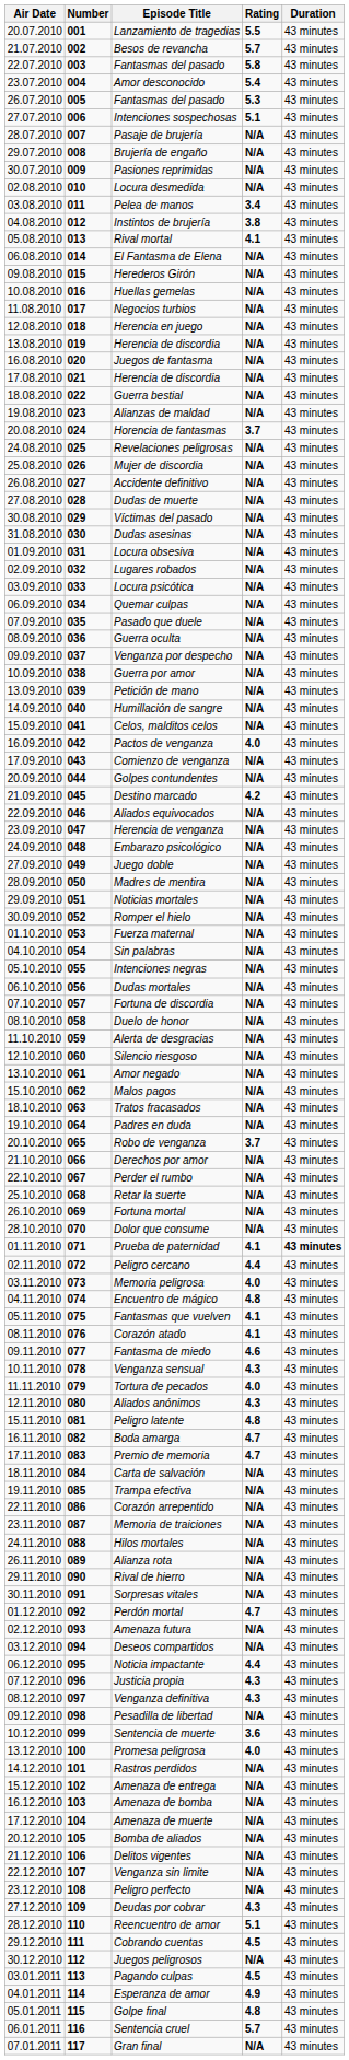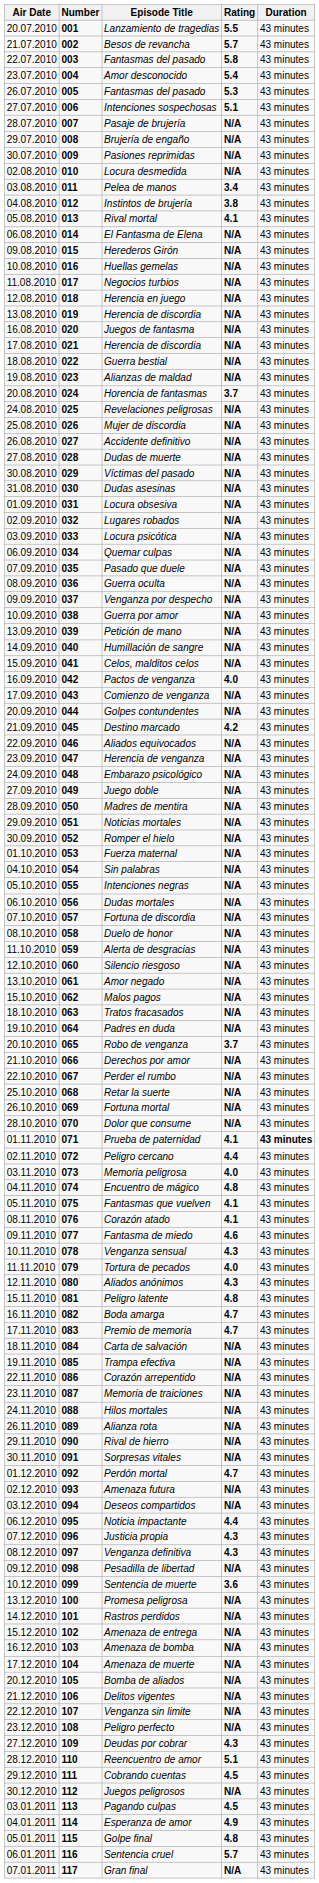 <table class="wikitable" style="font-size:95%;">
 <tr>
 <th>Air Date</th>
 <th>Number</th>
 <th>Episode Title</th>
 <th>Rating</th>
 <th>Duration</th>
 </tr>
 <tr>
 <td>20.07.2010</td>
 <td><strong>001</strong></td>
 <td><em>Lanzamiento de tragedias</em></td>
 <td><strong>5.5</strong></td>
 <td>43 minutes</td>
 </tr>
 <tr>
 <td>21.07.2010</td>
 <td><strong>002</strong></td>
 <td><em>Besos de revancha</em></td>
 <td><strong>5.7</strong></td>
 <td>43 minutes</td>
 </tr>
 <tr>
 <td>22.07.2010</td>
 <td><strong>003</strong></td>
 <td><em>Fantasmas del pasado</em></td>
 <td><strong>5.8</strong></td>
 <td>43 minutes</td>
 </tr>
 <tr>
 <td>23.07.2010</td>
 <td><strong>004</strong></td>
 <td><em>Amor desconocido</em></td>
 <td><strong>5.4</strong></td>
 <td>43 minutes</td>
 </tr>
 <tr>
 <td>26.07.2010</td>
 <td><strong>005</strong></td>
 <td><em>Fantasmas del pasado</em></td>
 <td><strong>5.3</strong></td>
 <td>43 minutes</td>
 </tr>
 <tr>
 <td>27.07.2010</td>
 <td><strong>006</strong></td>
 <td><em>Intenciones sospechosas</em></td>
 <td><strong>5.1</strong></td>
 <td>43 minutes</td>
 </tr>
 <tr>
 <td>28.07.2010</td>
 <td><strong>007</strong></td>
 <td><em>Pasaje de brujería</em></td>
 <td><strong>N/A</strong></td>
 <td>43 minutes</td>
 </tr>
 <tr>
 <td>29.07.2010</td>
 <td><strong>008</strong></td>
 <td><em>Brujería de engaño</em></td>
 <td><strong>N/A</strong></td>
 <td>43 minutes</td>
 </tr>
 <tr>
 <td>30.07.2010</td>
 <td><strong>009</strong></td>
 <td><em>Pasiones reprimidas</em></td>
 <td><strong>N/A</strong></td>
 <td>43 minutes</td>
 </tr>
 <tr>
 <td>02.08.2010</td>
 <td><strong>010</strong></td>
 <td><em>Locura desmedida</em></td>
 <td><strong>N/A</strong></td>
 <td>43 minutes</td>
 </tr>
 <tr>
 <td>03.08.2010</td>
 <td><strong>011</strong></td>
 <td><em>Pelea de manos</em></td>
 <td><strong>3.4</strong></td>
 <td>43 minutes</td>
 </tr>
 <tr>
 <td>04.08.2010</td>
 <td><strong>012</strong></td>
 <td><em>Instintos de brujería</em></td>
 <td><strong>3.8</strong></td>
 <td>43 minutes</td>
 </tr>
 <tr>
 <td>05.08.2010</td>
 <td><strong>013</strong></td>
 <td><em>Rival mortal</em></td>
 <td><strong>4.1</strong></td>
 <td>43 minutes</td>
 </tr>
 <tr>
 <td>06.08.2010</td>
 <td><strong>014</strong></td>
 <td><em>El Fantasma de Elena  </em></td>
 <td><strong>N/A</strong></td>
 <td>43 minutes</td>
 </tr>
 <tr>
 <td>09.08.2010</td>
 <td><strong>015</strong></td>
 <td><em>Herederos Girón</em></td>
 <td><strong>N/A</strong></td>
 <td>43 minutes</td>
 </tr>
 <tr>
 <td>10.08.2010</td>
 <td><strong>016</strong></td>
 <td><em>Huellas gemelas</em></td>
 <td><strong>N/A</strong></td>
 <td>43 minutes</td>
 </tr>
 <tr>
 <td>11.08.2010</td>
 <td><strong>017</strong></td>
 <td><em>Negocios turbios</em></td>
 <td><strong>N/A</strong></td>
 <td>43 minutes</td>
 </tr>
 <tr>
 <td>12.08.2010</td>
 <td><strong>018</strong></td>
 <td><em>Herencia en juego</em></td>
 <td><strong>N/A</strong></td>
 <td>43 minutes</td>
 </tr>
 <tr>
 <td>13.08.2010</td>
 <td><strong>019</strong></td>
 <td><em>Herencia de discordia</em></td>
 <td><strong>N/A</strong></td>
 <td>43 minutes</td>
 </tr>
 <tr>
 <td>16.08.2010</td>
 <td><strong>020</strong></td>
 <td><em>Juegos de fantasma</em></td>
 <td><strong>N/A</strong></td>
 <td>43 minutes</td>
 </tr>
 <tr>
 <td>17.08.2010</td>
 <td><strong>021</strong></td>
 <td><em>Herencia de discordia</em></td>
 <td><strong>N/A</strong></td>
 <td>43 minutes</td>
 </tr>
 <tr>
 <td>18.08.2010</td>
 <td><strong>022</strong></td>
 <td><em>Guerra bestial</em></td>
 <td><strong>N/A</strong></td>
 <td>43 minutes</td>
 </tr>
 <tr>
 <td>19.08.2010</td>
 <td><strong>023</strong></td>
 <td><em>Alianzas de maldad</em></td>
 <td><strong>N/A</strong></td>
 <td>43 minutes</td>
 </tr>
 <tr>
 <td>20.08.2010</td>
 <td><strong>024</strong></td>
 <td><em>Horencia de fantasmas</em></td>
 <td><strong>3.7</strong></td>
 <td>43 minutes</td>
 </tr>
 <tr>
 <td>24.08.2010</td>
 <td><strong>025</strong></td>
 <td><em>Revelaciones peligrosas</em></td>
 <td><strong>N/A</strong></td>
 <td>43 minutes</td>
 </tr>
 <tr>
 <td>25.08.2010</td>
 <td><strong>026</strong></td>
 <td><em>Mujer de discordia</em></td>
 <td><strong>N/A</strong></td>
 <td>43 minutes</td>
 </tr>
 <tr>
 <td>26.08.2010</td>
 <td><strong>027</strong></td>
 <td><em>Accidente definitivo</em></td>
 <td><strong>N/A</strong></td>
 <td>43 minutes</td>
 </tr>
 <tr>
 <td>27.08.2010</td>
 <td><strong>028</strong></td>
 <td><em>Dudas de muerte</em></td>
 <td><strong>N/A</strong></td>
 <td>43 minutes</td>
 </tr>
 <tr>
 <td>30.08.2010</td>
 <td><strong>029</strong></td>
 <td><em>Víctimas del pasado</em></td>
 <td><strong>N/A</strong></td>
 <td>43 minutes</td>
 </tr>
 <tr>
 <td>31.08.2010</td>
 <td><strong>030</strong></td>
 <td><em>Dudas asesinas</em></td>
 <td><strong>N/A</strong></td>
 <td>43 minutes</td>
 </tr>
 <tr>
 <td>01.09.2010</td>
 <td><strong>031</strong></td>
 <td><em>Locura obsesiva</em></td>
 <td><strong>N/A</strong></td>
 <td>43 minutes</td>
 </tr>
 <tr>
 <td>02.09.2010</td>
 <td><strong>032</strong></td>
 <td><em>Lugares robados</em></td>
 <td><strong>N/A</strong></td>
 <td>43 minutes</td>
 </tr>
 <tr>
 <td>03.09.2010</td>
 <td><strong>033</strong></td>
 <td><em>Locura psicótica</em></td>
 <td><strong>N/A</strong></td>
 <td>43 minutes</td>
 </tr>
 <tr>
 <td>06.09.2010</td>
 <td><strong>034</strong></td>
 <td><em>Quemar culpas</em></td>
 <td><strong>N/A</strong></td>
 <td>43 minutes</td>
 </tr>
 <tr>
 <td>07.09.2010</td>
 <td><strong>035</strong></td>
 <td><em>Pasado que duele</em></td>
 <td><strong>N/A</strong></td>
 <td>43 minutes</td>
 </tr>
 <tr>
 <td>08.09.2010</td>
 <td><strong>036</strong></td>
 <td><em>Guerra oculta</em></td>
 <td><strong>N/A</strong></td>
 <td>43 minutes</td>
 </tr>
 <tr>
 <td>09.09.2010</td>
 <td><strong>037</strong></td>
 <td><em>Venganza por despecho</em></td>
 <td><strong>N/A</strong></td>
 <td>43 minutes</td>
 </tr>
 <tr>
 <td>10.09.2010</td>
 <td><strong>038</strong></td>
 <td><em>Guerra por amor</em></td>
 <td><strong>N/A</strong></td>
 <td>43 minutes</td>
 </tr>
 <tr>
 <td>13.09.2010</td>
 <td><strong>039</strong></td>
 <td><em>Petición de mano</em></td>
 <td><strong>N/A</strong></td>
 <td>43 minutes</td>
 </tr>
 <tr>
 <td>14.09.2010</td>
 <td><strong>040</strong></td>
 <td><em>Humillación de sangre</em></td>
 <td><strong>N/A</strong></td>
 <td>43 minutes</td>
 </tr>
 <tr>
 <td>15.09.2010</td>
 <td><strong>041</strong></td>
 <td><em>Celos, malditos celos</em></td>
 <td><strong>N/A</strong></td>
 <td>43 minutes</td>
 </tr>
 <tr>
 <td>16.09.2010</td>
 <td><strong>042</strong></td>
 <td><em>Pactos de venganza</em></td>
 <td><strong>4.0</strong></td>
 <td>43 minutes</td>
 </tr>
 <tr>
 <td>17.09.2010</td>
 <td><strong>043</strong></td>
 <td><em>Comienzo de venganza</em></td>
 <td><strong>N/A</strong></td>
 <td>43 minutes</td>
 </tr>
 <tr>
 <td>20.09.2010</td>
 <td><strong>044</strong></td>
 <td><em>Golpes contundentes</em></td>
 <td><strong>N/A</strong></td>
 <td>43 minutes</td>
 </tr>
 <tr>
 <td>21.09.2010</td>
 <td><strong>045</strong></td>
 <td><em>Destino marcado</em></td>
 <td><strong>4.2</strong></td>
 <td>43 minutes</td>
 </tr>
 <tr>
 <td>22.09.2010</td>
 <td><strong>046</strong></td>
 <td><em>Aliados equivocados</em></td>
 <td><strong>N/A</strong></td>
 <td>43 minutes</td>
 </tr>
 <tr>
 <td>23.09.2010</td>
 <td><strong>047</strong></td>
 <td><em>Herencia de venganza</em></td>
 <td><strong>N/A</strong></td>
 <td>43 minutes</td>
 </tr>
 <tr>
 <td>24.09.2010</td>
 <td><strong>048</strong></td>
 <td><em>Embarazo psicológico</em></td>
 <td><strong>N/A</strong></td>
 <td>43 minutes</td>
 </tr>
 <tr>
 <td>27.09.2010</td>
 <td><strong>049</strong></td>
 <td><em>Juego doble</em></td>
 <td><strong>N/A</strong></td>
 <td>43 minutes</td>
 </tr>
 <tr>
 <td>28.09.2010</td>
 <td><strong>050</strong></td>
 <td><em>Madres de mentira</em></td>
 <td><strong>N/A</strong></td>
 <td>43 minutes</td>
 </tr>
 <tr>
 <td>29.09.2010</td>
 <td><strong>051</strong></td>
 <td><em>Noticias mortales</em></td>
 <td><strong>N/A</strong></td>
 <td>43 minutes</td>
 </tr>
 <tr>
 <td>30.09.2010</td>
 <td><strong>052</strong></td>
 <td><em>Romper el hielo</em></td>
 <td><strong>N/A</strong></td>
 <td>43 minutes</td>
 </tr>
 <tr>
 <td>01.10.2010</td>
 <td><strong>053</strong></td>
 <td><em>Fuerza maternal</em></td>
 <td><strong>N/A</strong></td>
 <td>43 minutes</td>
 </tr>
 <tr>
 <td>04.10.2010</td>
 <td><strong>054</strong></td>
 <td><em>Sin palabras</em></td>
 <td><strong>N/A</strong></td>
 <td>43 minutes</td>
 </tr>
 <tr>
 <td>05.10.2010</td>
 <td><strong>055</strong></td>
 <td><em>Intenciones negras</em></td>
 <td><strong>N/A</strong></td>
 <td>43 minutes</td>
 </tr>
 <tr>
 <td>06.10.2010</td>
 <td><strong>056</strong></td>
 <td><em>Dudas mortales</em></td>
 <td><strong>N/A</strong></td>
 <td>43 minutes</td>
 </tr>
 <tr>
 <td>07.10.2010</td>
 <td><strong>057</strong></td>
 <td><em>Fortuna de discordia</em></td>
 <td><strong>N/A</strong></td>
 <td>43 minutes</td>
 </tr>
 <tr>
 <td>08.10.2010</td>
 <td><strong>058</strong></td>
 <td><em>Duelo de honor</em></td>
 <td><strong>N/A</strong></td>
 <td>43 minutes</td>
 </tr>
 <tr>
 <td>11.10.2010</td>
 <td><strong>059</strong></td>
 <td><em>Alerta de desgracias</em></td>
 <td><strong>N/A</strong></td>
 <td>43 minutes</td>
 </tr>
 <tr>
 <td>12.10.2010</td>
 <td><strong>060</strong></td>
 <td><em>Silencio riesgoso</em></td>
 <td><strong>N/A</strong></td>
 <td>43 minutes</td>
 </tr>
 <tr>
 <td>13.10.2010</td>
 <td><strong>061</strong></td>
 <td><em>Amor negado</em></td>
 <td><strong>N/A</strong></td>
 <td>43 minutes</td>
 </tr>
 <tr>
 <td>15.10.2010</td>
 <td><strong>062</strong></td>
 <td><em>Malos pagos</em></td>
 <td><strong>N/A</strong></td>
 <td>43 minutes</td>
 </tr>
 <tr>
 <td>18.10.2010</td>
 <td><strong>063</strong></td>
 <td><em>Tratos fracasados</em></td>
 <td><strong>N/A</strong></td>
 <td>43 minutes</td>
 </tr>
 <tr>
 <td>19.10.2010</td>
 <td><strong>064</strong></td>
 <td><em>Padres en duda</em></td>
 <td><strong>N/A</strong></td>
 <td>43 minutes</td>
 </tr>
 <tr>
 <td>20.10.2010</td>
 <td><strong>065</strong></td>
 <td><em>Robo de venganza</em></td>
 <td><strong>3.7</strong></td>
 <td>43 minutes</td>
 </tr>
 <tr>
 <td>21.10.2010</td>
 <td><strong>066</strong></td>
 <td><em>Derechos por amor</em></td>
 <td><strong>N/A</strong></td>
 <td>43 minutes</td>
 </tr>
 <tr>
 <td>22.10.2010</td>
 <td><strong>067</strong></td>
 <td><em>Perder el rumbo</em></td>
 <td><strong>N/A</strong></td>
 <td>43 minutes</td>
 </tr>
 <tr>
 <td>25.10.2010</td>
 <td><strong>068</strong></td>
 <td><em>Retar la suerte</em></td>
 <td><strong>N/A</strong></td>
 <td>43 minutes</td>
 </tr>
 <tr>
 <td>26.10.2010</td>
 <td><strong>069</strong></td>
 <td><em>Fortuna mortal</em></td>
 <td><strong>N/A</strong></td>
 <td>43 minutes</td>
 </tr>
 <tr>
 <td>28.10.2010</td>
 <td><strong>070</strong></td>
 <td><em>Dolor que consume</em></td>
 <td><strong>N/A</strong></td>
 <td>43 minutes</td>
 </tr>
 <tr>
 <td>01.11.2010</td>
 <td><strong>071</strong></td>
 <td><em>Prueba de paternidad</em></td>
 <td><strong>4.1</strong></td>
 <td><strong>43 minutes</strong></td>
 </tr>
 <tr>
 <td>02.11.2010</td>
 <td><strong>072</strong></td>
 <td><em>Peligro cercano</em></td>
 <td><strong>4.4</strong></td>
 <td>43 minutes</td>
 </tr>
 <tr>
 <td>03.11.2010</td>
 <td><strong>073</strong></td>
 <td><em>Memoria peligrosa</em></td>
 <td><strong>4.0</strong></td>
 <td>43 minutes</td>
 </tr>
 <tr>
 <td>04.11.2010</td>
 <td><strong>074</strong></td>
 <td><em>Encuentro de mágico</em></td>
 <td><strong>4.8</strong></td>
 <td>43 minutes</td>
 </tr>
 <tr>
 <td>05.11.2010</td>
 <td><strong>075</strong></td>
 <td><em>Fantasmas que vuelven</em></td>
 <td><strong>4.1</strong></td>
 <td>43 minutes</td>
 </tr>
 <tr>
 <td>08.11.2010</td>
 <td><strong>076</strong></td>
 <td><em>Corazón atado</em></td>
 <td><strong>4.1</strong></td>
 <td>43 minutes</td>
 </tr>
 <tr>
 <td>09.11.2010</td>
 <td><strong>077</strong></td>
 <td><em>Fantasma de miedo</em></td>
 <td><strong>4.6</strong></td>
 <td>43 minutes</td>
 </tr>
 <tr>
 <td>10.11.2010</td>
 <td><strong>078</strong></td>
 <td><em>Venganza sensual</em></td>
 <td><strong>4.3</strong></td>
 <td>43 minutes</td>
 </tr>
 <tr>
 <td>11.11.2010</td>
 <td><strong>079</strong></td>
 <td><em>Tortura de pecados</em></td>
 <td><strong>4.0</strong></td>
 <td>43 minutes</td>
 </tr>
 <tr>
 <td>12.11.2010</td>
 <td><strong>080</strong></td>
 <td><em>Aliados anónimos</em></td>
 <td><strong>4.3</strong></td>
 <td>43 minutes</td>
 </tr>
 <tr>
 <td>15.11.2010</td>
 <td><strong>081</strong></td>
 <td><em>Peligro latente</em></td>
 <td><strong>4.8</strong></td>
 <td>43 minutes</td>
 </tr>
 <tr>
 <td>16.11.2010</td>
 <td><strong>082</strong></td>
 <td><em>Boda amarga</em></td>
 <td><strong>4.7</strong></td>
 <td>43 minutes</td>
 </tr>
 <tr>
 <td>17.11.2010</td>
 <td><strong>083</strong></td>
 <td><em>Premio de memoria</em></td>
 <td><strong>4.7</strong></td>
 <td>43 minutes</td>
 </tr>
 <tr>
 <td>18.11.2010</td>
 <td><strong>084</strong></td>
 <td><em>Carta de salvación</em></td>
 <td><strong>N/A</strong></td>
 <td>43 minutes</td>
 </tr>
 <tr>
 <td>19.11.2010</td>
 <td><strong>085</strong></td>
 <td><em>Trampa efectiva</em></td>
 <td><strong>N/A</strong></td>
 <td>43 minutes</td>
 </tr>
 <tr>
 <td>22.11.2010</td>
 <td><strong>086</strong></td>
 <td><em>Corazón arrepentido</em></td>
 <td><strong>N/A</strong></td>
 <td>43 minutes</td>
 </tr>
 <tr>
 <td>23.11.2010</td>
 <td><strong>087</strong></td>
 <td><em>Memoria de traiciones</em></td>
 <td><strong>N/A</strong></td>
 <td>43 minutes</td>
 </tr>
 <tr>
 <td>24.11.2010</td>
 <td><strong>088</strong></td>
 <td><em>Hilos mortales</em></td>
 <td><strong>N/A</strong></td>
 <td>43 minutes</td>
 </tr>
 <tr>
 <td>26.11.2010</td>
 <td><strong>089</strong></td>
 <td><em>Alianza rota</em></td>
 <td><strong>N/A</strong></td>
 <td>43 minutes</td>
 </tr>
 <tr>
 <td>29.11.2010</td>
 <td><strong>090</strong></td>
 <td><em>Rival de hierro</em></td>
 <td><strong>N/A</strong></td>
 <td>43 minutes</td>
 </tr>
 <tr>
 <td>30.11.2010</td>
 <td><strong>091</strong></td>
 <td><em>Sorpresas vitales</em></td>
 <td><strong>N/A</strong></td>
 <td>43 minutes</td>
 </tr>
 <tr>
 <td>01.12.2010</td>
 <td><strong>092</strong></td>
 <td><em>Perdón mortal</em></td>
 <td><strong>4.7</strong></td>
 <td>43 minutes</td>
 </tr>
 <tr>
 <td>02.12.2010</td>
 <td><strong>093</strong></td>
 <td><em>Amenaza futura</em></td>
 <td><strong>N/A</strong></td>
 <td>43 minutes</td>
 </tr>
 <tr>
 <td>03.12.2010</td>
 <td><strong>094</strong></td>
 <td><em>Deseos compartidos</em></td>
 <td><strong>N/A</strong></td>
 <td>43 minutes</td>
 </tr>
 <tr>
 <td>06.12.2010</td>
 <td><strong>095</strong></td>
 <td><em>Noticia impactante</em></td>
 <td><strong>4.4</strong></td>
 <td>43 minutes</td>
 </tr>
 <tr>
 <td>07.12.2010</td>
 <td><strong>096</strong></td>
 <td><em>Justicia propia</em></td>
 <td><strong>4.3</strong></td>
 <td>43 minutes</td>
 </tr>
 <tr>
 <td>08.12.2010</td>
 <td><strong>097</strong></td>
 <td><em>Venganza definitiva</em></td>
 <td><strong> 4.3</strong></td>
 <td>43 minutes</td>
 </tr>
 <tr>
 <td>09.12.2010</td>
 <td><strong>098</strong></td>
 <td><em>Pesadilla de libertad</em></td>
 <td><strong>N/A</strong></td>
 <td>43 minutes</td>
 </tr>
 <tr>
 <td>10.12.2010</td>
 <td><strong>099</strong></td>
 <td><em>Sentencia de muerte</em></td>
 <td><strong>3.6</strong></td>
 <td>43 minutes</td>
 </tr>
 <tr>
 <td>13.12.2010</td>
 <td><strong>100</strong></td>
 <td><em>Promesa peligrosa</em></td>
-<td><strong>4.0</strong></td>
+<td><strong>N/A</strong></td>
 <td>43 minutes</td>
 </tr>
 <tr>
 <td>14.12.2010</td>
 <td><strong>101</strong></td>
 <td><em>Rastros perdidos</em></td>
 <td><strong>N/A</strong></td>
 <td>43 minutes</td>
 </tr>
 <tr>
 <td>15.12.2010</td>
 <td><strong>102</strong></td>
 <td><em>Amenaza de entrega </em></td>
 <td><strong>N/A</strong></td>
 <td>43 minutes</td>
 </tr>
 <tr>
 <td>16.12.2010</td>
 <td><strong>103</strong></td>
 <td><em>Amenaza de bomba</em></td>
 <td><strong>N/A</strong></td>
 <td>43 minutes</td>
 </tr>
 <tr>
 <td>17.12.2010</td>
 <td><strong>104</strong></td>
 <td><em>Amenaza de muerte</em></td>
 <td><strong>N/A</strong></td>
 <td>43 minutes</td>
 </tr>
 <tr>
 <td>20.12.2010</td>
 <td><strong>105</strong></td>
 <td><em>Bomba de aliados</em></td>
 <td><strong>N/A</strong></td>
 <td>43 minutes</td>
 </tr>
 <tr>
 <td>21.12.2010</td>
 <td><strong>106</strong></td>
 <td><em>Delitos vigentes</em></td>
 <td><strong>N/A</strong></td>
 <td>43 minutes</td>
 </tr>
 <tr>
 <td>22.12.2010</td>
 <td><strong>107</strong></td>
 <td><em>Venganza sin limite</em></td>
 <td><strong>N/A</strong></td>
 <td>43 minutes</td>
 </tr>
 <tr>
 <td>23.12.2010</td>
 <td><strong>108</strong></td>
 <td><em>Peligro perfecto</em></td>
 <td><strong>N/A</strong></td>
 <td>43 minutes</td>
 </tr>
 <tr>
 <td>27.12.2010</td>
 <td><strong>109</strong></td>
 <td><em>Deudas por cobrar</em></td>
 <td><strong>4.3</strong></td>
 <td>43 minutes</td>
 </tr>
 <tr>
 <td>28.12.2010</td>
 <td><strong>110</strong></td>
 <td><em>Reencuentro de amor</em></td>
 <td><strong>5.1</strong></td>
 <td>43 minutes</td>
 </tr>
 <tr>
 <td>29.12.2010</td>
 <td><strong>111</strong></td>
 <td><em>Cobrando cuentas</em></td>
 <td><strong>4.5</strong></td>
 <td>43 minutes</td>
 </tr>
 <tr>
 <td>30.12.2010</td>
 <td><strong>112</strong></td>
 <td><em>Juegos peligrosos</em></td>
 <td><strong>N/A</strong></td>
 <td>43 minutes</td>
 </tr>
 <tr>
 <td>03.01.2011</td>
 <td><strong>113</strong></td>
 <td><em>Pagando culpas</em></td>
 <td><strong>4.5</strong></td>
 <td>43 minutes</td>
 </tr>
 <tr>
 <td>04.01.2011</td>
 <td><strong>114</strong></td>
 <td><em>Esperanza de amor</em></td>
 <td><strong>4.9</strong></td>
 <td>43 minutes</td>
 </tr>
 <tr>
 <td>05.01.2011</td>
 <td><strong>115</strong></td>
 <td><em>Golpe final</em></td>
 <td><strong>4.8</strong></td>
 <td>43 minutes</td>
 </tr>
 <tr>
 <td>06.01.2011</td>
 <td><strong>116</strong></td>
 <td><em>Sentencia cruel</em></td>
 <td><strong>5.7</strong></td>
 <td>43 minutes</td>
 </tr>
 <tr>
 <td>07.01.2011</td>
 <td><strong>117</strong></td>
 <td><em>Gran final</em></td>
 <td><strong>N/A</strong></td>
 <td>43 minutes</td>
 </tr>
 </table>
